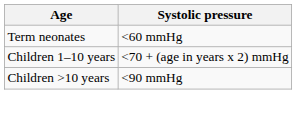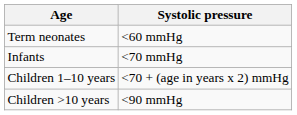 <table class="wikitable">
 <tr>
 <th>Age</th>
 <th>Systolic pressure</th>
 </tr>
 <tr>
 <td>Term neonates</td>
 <td><60 mmHg</td>
 </tr>
 <tr>
+<td>Infants</td>
+<td><70 mmHg</td>
+</tr>
+<tr>
 <td>Children 1–10 years</td>
 <td><70 + (age in years x 2) mmHg</td>
 </tr>
 <tr>
 <td>Children >10 years</td>
 <td><90 mmHg</td>
 </tr>
 </table>
